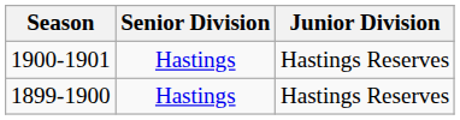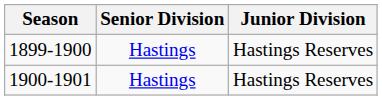 <table class="wikitable" style="text-align: center;">
 <tr>
 <th>Season</th>
 <th>Senior Division</th>
 <th>Junior Division</th>
 </tr>
 <tr>
+<td>1899-1900</td>
+<td><a href='#'>Hastings</a></td>
+<td>Hastings Reserves</td>
+</tr>
+<tr>
 <td>1900-1901</td>
 <td><a href='#'>Hastings</a></td>
 <td>Hastings Reserves</td>
 </tr>
-<tr>
-<td>1899-1900</td>
-<td><a href='#'>Hastings</a></td>
-<td>Hastings Reserves</td>
-</tr>
 </table>
